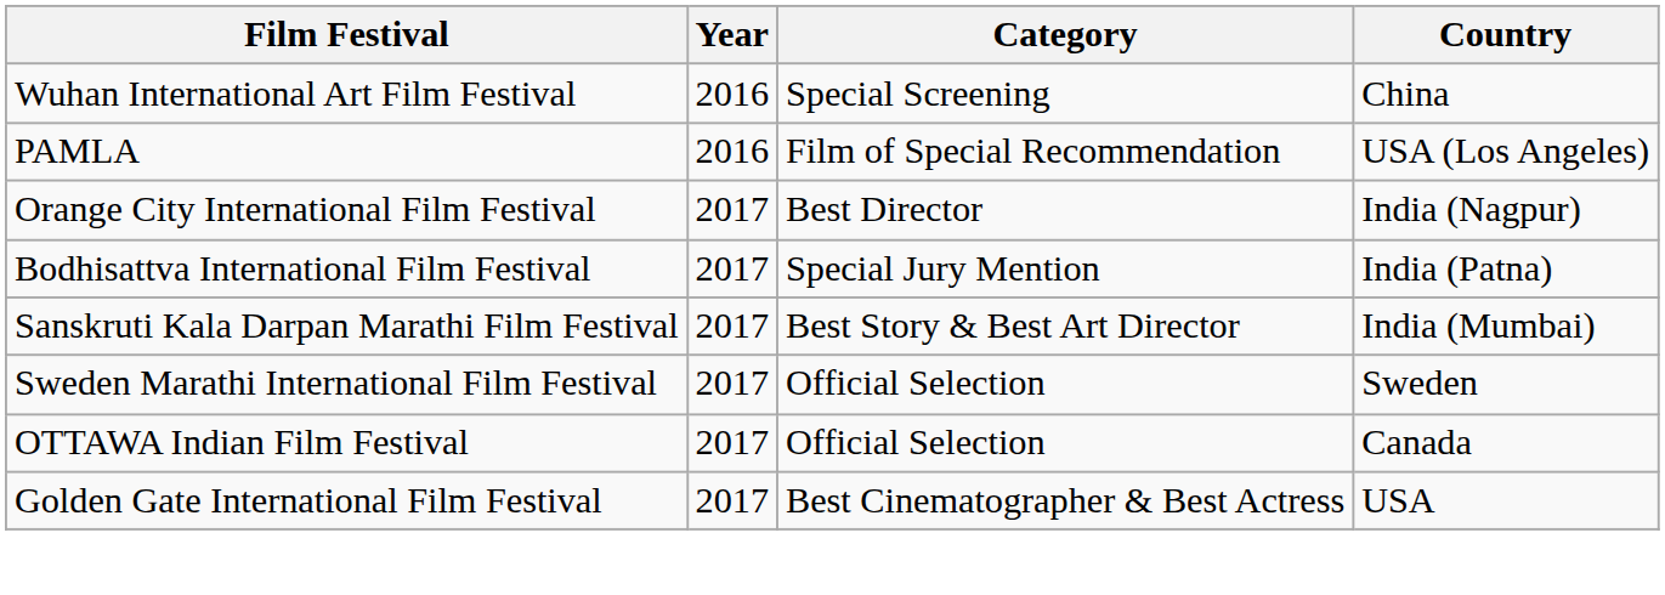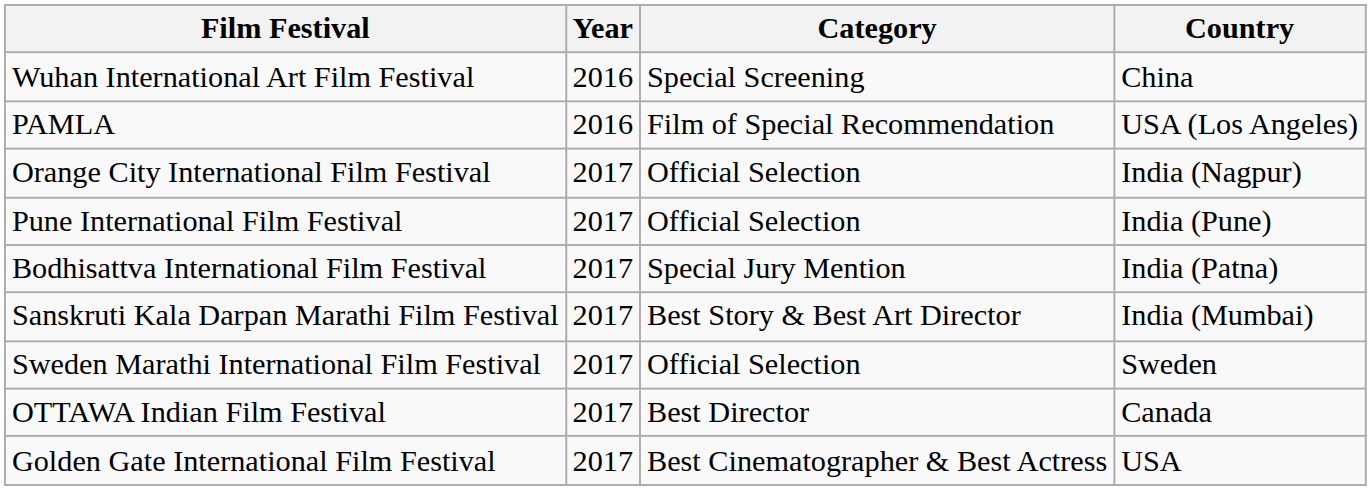 <table class="wikitable">
 <tr>
 <th>Film Festival</th>
 <th>Year</th>
 <th>Category</th>
 <th>Country</th>
 </tr>
 <tr>
 <td>Wuhan International Art Film Festival</td>
 <td>2016</td>
 <td>Special Screening</td>
 <td>China</td>
 </tr>
 <tr>
 <td>PAMLA</td>
 <td>2016</td>
 <td>Film of Special Recommendation</td>
 <td>USA (Los Angeles)</td>
 </tr>
 <tr>
 <td>Orange City International Film Festival</td>
 <td>2017</td>
-<td>Best Director</td>
+<td>Official Selection</td>
 <td>India (Nagpur)</td>
+</tr>
+<tr>
+<td>Pune International Film Festival</td>
+<td>2017</td>
+<td>Official Selection</td>
+<td>India (Pune)</td>
 </tr>
 <tr>
 <td>Bodhisattva International Film Festival</td>
 <td>2017</td>
 <td>Special Jury Mention</td>
 <td>India (Patna)</td>
 </tr>
 <tr>
 <td>Sanskruti Kala Darpan Marathi Film Festival</td>
 <td>2017</td>
 <td>Best Story & Best Art Director</td>
 <td>India (Mumbai)</td>
 </tr>
 <tr>
 <td>Sweden Marathi International Film Festival</td>
 <td>2017</td>
 <td>Official Selection</td>
 <td>Sweden</td>
 </tr>
 <tr>
 <td>OTTAWA Indian Film Festival</td>
 <td>2017</td>
-<td>Official Selection</td>
+<td>Best Director</td>
 <td>Canada</td>
 </tr>
 <tr>
 <td>Golden Gate International Film Festival</td>
 <td>2017</td>
 <td>Best Cinematographer & Best Actress</td>
 <td>USA</td>
 </tr>
 </table>
